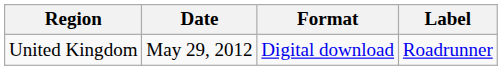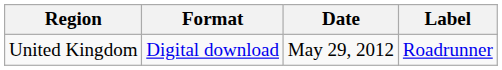 <table class=wikitable>
 <tr>
 <th scope="col">Region</th>
+<th scope="col">Format</th>
 <th scope="col">Date</th>
-<th scope="col">Format</th>
 <th scope="col">Label</th>
 </tr>
 <tr>
 <td>United Kingdom</td>
+<td><a href='#'>Digital download</a></td>
 <td>May 29, 2012</td>
-<td><a href='#'>Digital download</a></td>
 <td><a href='#'>Roadrunner</a></td>
 </tr>
 </table>
